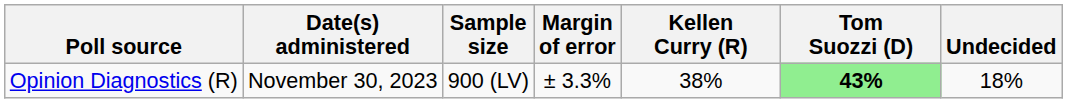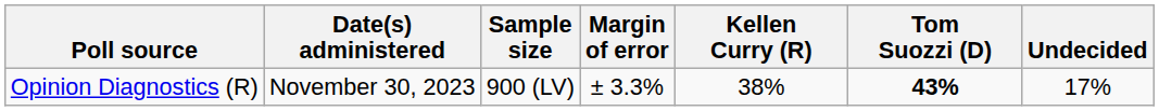 <table class="wikitable" style="font-size:90%;text-align:center;">
 <tr style="vertical-align:bottom">
 <th>Poll source</th>
 <th>Date(s)<br>administered</th>
 <th>Sample<br>size</th>
 <th>Margin<br>of error</th>
 <th style="width:100px;">Kellen<br>Curry (R)</th>
 <th style="width:100px;">Tom<br>Suozzi (D)</th>
 <th>Undecided</th>
 </tr>
 <tr>
 <td style="text-align:left;"><a href='#'>Opinion Diagnostics</a> (R)</td>
 <td>November 30, 2023</td>
 <td>900 (LV)</td>
 <td>± 3.3%</td>
 <td>38%</td>
-<td style="background: lightgreen;"><strong>43%</strong></td>
-<td>18%</td>
+<td><strong>43%</strong></td>
+<td>17%</td>
 </tr>
 </table>
